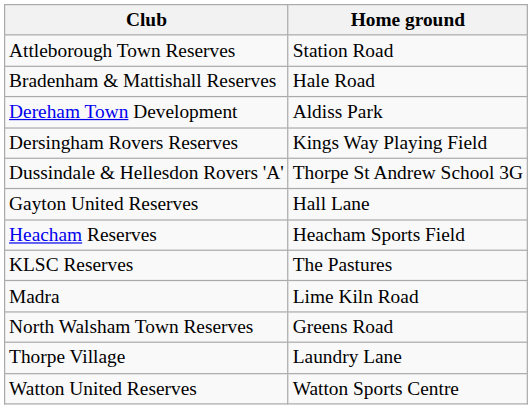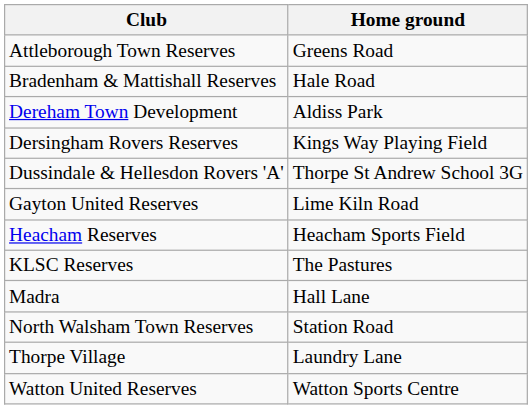 <table class="wikitable">
 <tr>
 <th>Club</th>
 <th>Home ground</th>
 </tr>
 <tr>
 <td>Attleborough Town Reserves</td>
-<td>Station Road</td>
+<td>Greens Road</td>
 </tr>
 <tr>
 <td>Bradenham & Mattishall Reserves</td>
 <td>Hale Road</td>
 </tr>
 <tr>
 <td><a href='#'>Dereham Town</a> Development</td>
 <td>Aldiss Park</td>
 </tr>
 <tr>
 <td>Dersingham Rovers Reserves</td>
 <td>Kings Way Playing Field</td>
 </tr>
 <tr>
 <td>Dussindale & Hellesdon Rovers 'A'</td>
 <td>Thorpe St Andrew School 3G</td>
 </tr>
 <tr>
 <td>Gayton United Reserves</td>
-<td>Hall Lane</td>
+<td>Lime Kiln Road</td>
 </tr>
 <tr>
 <td><a href='#'>Heacham</a> Reserves</td>
 <td>Heacham Sports Field</td>
 </tr>
 <tr>
 <td>KLSC Reserves</td>
 <td>The Pastures</td>
 </tr>
 <tr>
 <td>Madra</td>
-<td>Lime Kiln Road</td>
+<td>Hall Lane</td>
 </tr>
 <tr>
 <td>North Walsham Town Reserves</td>
-<td>Greens Road</td>
+<td>Station Road</td>
 </tr>
 <tr>
 <td>Thorpe Village</td>
 <td>Laundry Lane</td>
 </tr>
 <tr>
 <td>Watton United Reserves</td>
 <td>Watton Sports Centre</td>
 </tr>
 </table>
